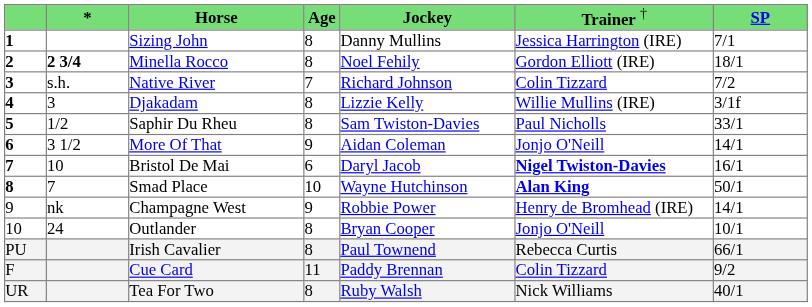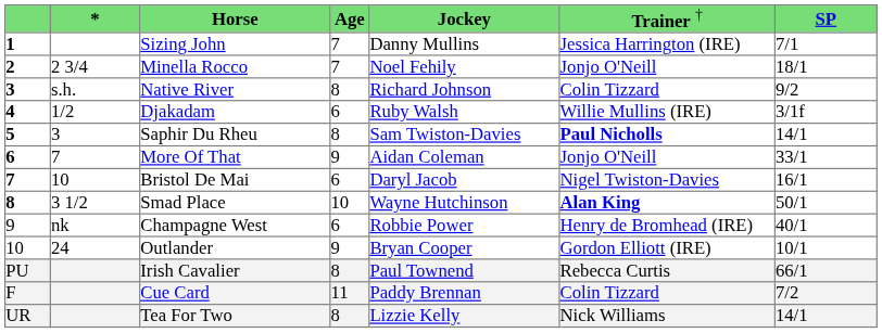 <table border="1" cellpadding="0" style="border-collapse: collapse; font-size:90%">
 <tr bgcolor="#77dd77" align="center">
 <td width="35px"></td>
 <td width="70px"><strong>*</strong></td>
 <td width="150px"><strong>Horse</strong></td>
 <td width="30px"><strong>Age</strong></td>
 <td width="150px"><strong>Jockey</strong></td>
 <td width="170px"><strong>Trainer</strong> <sup>†</sup></td>
 <td width="80px"><strong><a href='#'>SP</a></strong></td>
 </tr>
 <tr>
 <td><strong>1</strong></td>
 <td></td>
 <td><a href='#'>Sizing John</a></td>
-<td>8</td>
+<td>7</td>
 <td>Danny Mullins</td>
 <td><a href='#'>Jessica Harrington</a> (IRE)</td>
 <td>7/1</td>
 </tr>
 <tr>
 <td><strong>2</strong></td>
-<td><strong>2 3/4</strong></td>
+<td>2 3/4</td>
 <td><a href='#'>Minella Rocco</a></td>
-<td>8</td>
+<td>7</td>
 <td><a href='#'>Noel Fehily</a></td>
-<td><a href='#'>Gordon Elliott</a> (IRE)</td>
+<td><a href='#'>Jonjo O'Neill</a></td>
 <td>18/1</td>
 </tr>
 <tr>
 <td><strong>3</strong></td>
 <td>s.h.</td>
 <td><a href='#'>Native River</a></td>
-<td>7</td>
+<td>8</td>
 <td><a href='#'>Richard Johnson</a></td>
 <td><a href='#'>Colin Tizzard</a></td>
-<td>7/2</td>
+<td>9/2</td>
 </tr>
 <tr>
 <td><strong>4</strong></td>
-<td>3</td>
+<td>1/2</td>
 <td><a href='#'>Djakadam</a></td>
-<td>8</td>
-<td><a href='#'>Lizzie Kelly</a></td>
+<td>6</td>
+<td><a href='#'>Ruby Walsh</a></td>
 <td><a href='#'>Willie Mullins</a> (IRE)</td>
 <td>3/1f</td>
 </tr>
 <tr>
 <td><strong>5</strong></td>
-<td>1/2</td>
+<td>3</td>
 <td>Saphir Du Rheu</td>
 <td>8</td>
 <td><a href='#'>Sam Twiston-Davies</a></td>
-<td><a href='#'>Paul Nicholls</a></td>
-<td>33/1</td>
+<td><strong><a href='#'>Paul Nicholls</a></strong></td>
+<td>14/1</td>
 </tr>
 <tr>
 <td><strong>6</strong></td>
-<td>3 1/2</td>
+<td>7</td>
 <td><a href='#'>More Of That</a></td>
 <td>9</td>
 <td><a href='#'>Aidan Coleman</a></td>
 <td><a href='#'>Jonjo O'Neill</a></td>
-<td>14/1</td>
+<td>33/1</td>
 </tr>
 <tr>
 <td><strong>7</strong></td>
 <td>10</td>
 <td>Bristol De Mai</td>
 <td>6</td>
 <td><a href='#'>Daryl Jacob</a></td>
-<td><strong><a href='#'>Nigel Twiston-Davies</a></strong></td>
+<td><a href='#'>Nigel Twiston-Davies</a></td>
 <td>16/1</td>
 </tr>
 <tr>
 <td><strong>8</strong></td>
-<td>7</td>
+<td>3 1/2</td>
 <td>Smad Place</td>
 <td>10</td>
 <td><a href='#'>Wayne Hutchinson</a></td>
 <td><strong><a href='#'>Alan King</a></strong></td>
 <td>50/1</td>
 </tr>
 <tr>
 <td>9</td>
 <td>nk</td>
 <td>Champagne West</td>
-<td>9</td>
+<td>6</td>
 <td><a href='#'>Robbie Power</a></td>
 <td><a href='#'>Henry de Bromhead</a> (IRE)</td>
-<td>14/1</td>
+<td>40/1</td>
 </tr>
 <tr>
 <td>10</td>
 <td>24</td>
 <td>Outlander</td>
-<td>8</td>
+<td>9</td>
 <td><a href='#'>Bryan Cooper</a></td>
-<td><a href='#'>Jonjo O'Neill</a></td>
+<td><a href='#'>Gordon Elliott</a> (IRE)</td>
 <td>10/1</td>
 </tr>
 <tr bgcolor="#f3f3f3">
 <td>PU</td>
 <td></td>
 <td>Irish Cavalier</td>
 <td>8</td>
 <td><a href='#'>Paul Townend</a></td>
 <td>Rebecca Curtis</td>
 <td>66/1</td>
 </tr>
 <tr bgcolor="#f3f3f3">
 <td>F</td>
 <td></td>
 <td><a href='#'>Cue Card</a></td>
 <td>11</td>
 <td><a href='#'>Paddy Brennan</a></td>
 <td><a href='#'>Colin Tizzard</a></td>
-<td>9/2</td>
+<td>7/2</td>
 </tr>
 <tr bgcolor="#f3f3f3">
 <td>UR</td>
 <td></td>
 <td>Tea For Two</td>
 <td>8</td>
-<td><a href='#'>Ruby Walsh</a></td>
+<td><a href='#'>Lizzie Kelly</a></td>
 <td>Nick Williams</td>
-<td>40/1</td>
+<td>14/1</td>
 </tr>
 </table>
